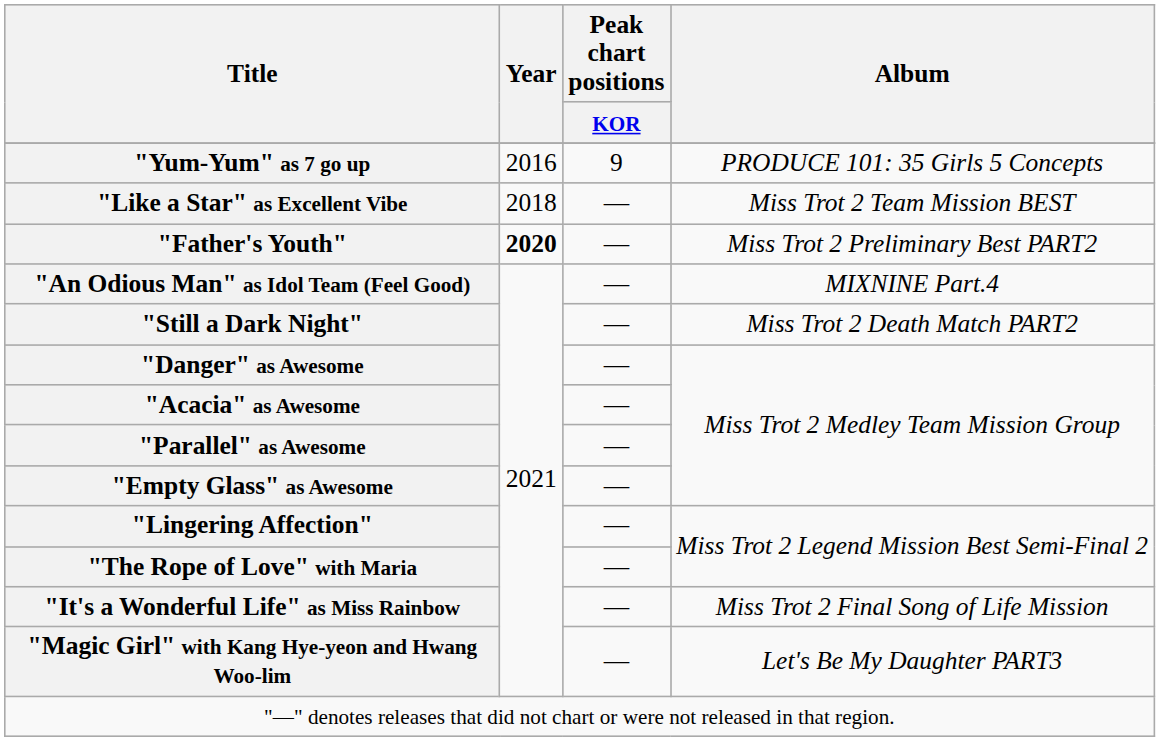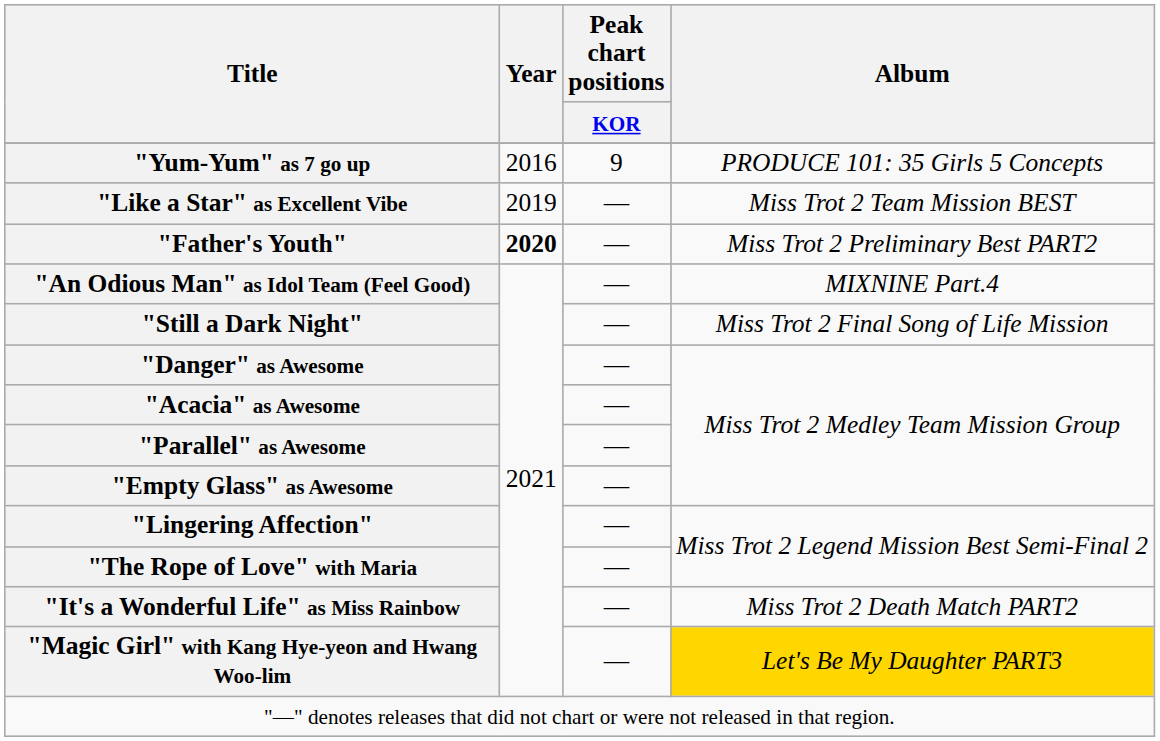 <table class="wikitable plainrowheaders" style="text-align:center;" border="1">
 <tr>
 <th scope="col" rowspan="2" style="width:19em;">Title</th>
 <th scope="col" rowspan="2">Year</th>
 <th scope="col" colspan="1">Peak chart positions</th>
 <th scope="col" rowspan="2">Album</th>
 </tr>
 <tr>
 <th style="width:2.5em;"><small><a href='#'>KOR</a></small><br></th>
 </tr>
 <tr>
 </tr>
 <tr>
 <th scope="row">"Yum-Yum"  <small>as 7 go up</small></th>
 <td "row">2016</td>
 <td>9</td>
 <td><em>PRODUCE 101: 35 Girls 5 Concepts</em></td>
 </tr>
 <tr>
 <th scope="row">"Like a Star"  <small>as Excellent Vibe</small></th>
-<td>2018</td>
+<td>2019</td>
 <td>—</td>
 <td><em>Miss Trot 2 Team Mission BEST</em></td>
 </tr>
 <tr>
 <th scope="row">"Father's Youth" </th>
 <td><strong>2020</strong></td>
 <td>—</td>
 <td><em>Miss Trot 2 Preliminary Best PART2</em></td>
 </tr>
 <tr>
 <th scope="row">"An Odious Man"  <small>as Idol Team (Feel Good)</small></th>
 <td rowspan="10">2021</td>
 <td>—</td>
 <td><em>MIXNINE Part.4</em></td>
 </tr>
 <tr>
 <th scope="row">"Still a Dark Night" </th>
 <td>—</td>
-<td><em>Miss Trot 2 Death Match PART2</em></td>
+<td><em>Miss Trot 2 Final Song of Life Mission</em></td>
 </tr>
 <tr>
 <th scope="row">"Danger"  <small>as Awesome</small></th>
 <td>—</td>
 <td rowspan="4"><em>Miss Trot 2 Medley Team Mission Group</em></td>
 </tr>
 <tr>
 <th scope="row">"Acacia"  <small>as Awesome</small></th>
 <td>—</td>
 </tr>
 <tr>
 <th scope="row">"Parallel"  <small>as Awesome</small></th>
 <td>—</td>
 </tr>
 <tr>
 <th scope="row">"Empty Glass"  <small>as Awesome</small></th>
 <td>—</td>
 </tr>
 <tr>
 <th scope="row">"Lingering Affection" </th>
 <td>—</td>
 <td rowspan="2"><em>Miss Trot 2 Legend Mission Best Semi-Final 2</em></td>
 </tr>
 <tr>
 <th scope="row">"The Rope of Love"  <small>with Maria</small></th>
 <td>—</td>
 </tr>
 <tr>
 <th scope="row">"It's a Wonderful Life"  <small>as Miss Rainbow</small></th>
 <td>—</td>
-<td><em>Miss Trot 2 Final Song of Life Mission</em></td>
+<td><em>Miss Trot 2 Death Match PART2</em></td>
 </tr>
 <tr>
 <th scope="row">"Magic Girl"  <small>with Kang Hye-yeon and Hwang Woo-lim</small></th>
 <td>—</td>
-<td><em>Let's Be My Daughter PART3</em></td>
+<td style="background: gold;"><em>Let's Be My Daughter PART3</em></td>
 </tr>
 <tr>
 <td colspan="5"><small>"—" denotes releases that did not chart or were not released in that region.</small></td>
 </tr>
 </table>
